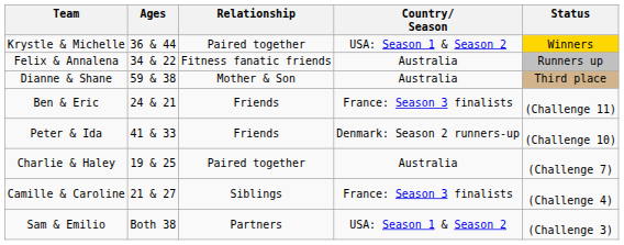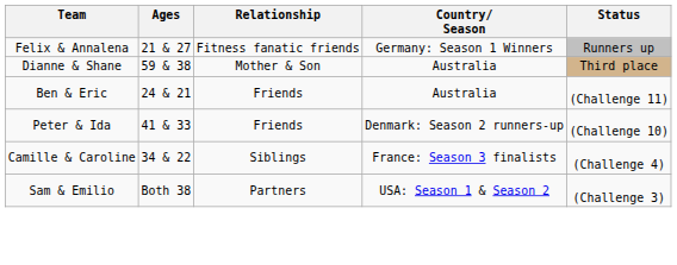 <table class="wikitable" style="text-align:center">
 <tr valign="top">
 <th>Team</th>
 <th>Ages</th>
 <th>Relationship</th>
 <th>Country/<br>Season</th>
 <th>Status</th>
 </tr>
 <tr>
-<td>Krystle & Michelle</td>
-<td>36 & 44</td>
-<td>Paired together</td>
-<td>USA: <a href='#'>Season 1</a> & <a href='#'>Season 2</a></td>
-<td style="background:gold">Winners</td>
-</tr>
-<tr>
 <td>Felix & Annalena</td>
-<td>34 & 22</td>
+<td>21 & 27</td>
 <td>Fitness fanatic friends</td>
-<td>Australia</td>
+<td>Germany: Season 1 Winners</td>
 <td style="background:silver">Runners up</td>
 </tr>
 <tr>
 <td>Dianne & Shane</td>
 <td>59 & 38</td>
 <td>Mother & Son</td>
 <td>Australia</td>
 <td style="background:tan">Third place</td>
 </tr>
 <tr>
 <td>Ben & Eric</td>
 <td>24 & 21</td>
 <td>Friends</td>
-<td>France: <a href='#'>Season 3</a> finalists</td>
+<td>Australia</td>
 <td><br>(Challenge 11)</td>
 </tr>
 <tr>
 <td>Peter & Ida</td>
 <td>41 & 33</td>
 <td>Friends</td>
 <td>Denmark: Season 2 runners-up</td>
 <td><br>(Challenge 10)</td>
 </tr>
 <tr>
-<td>Charlie & Haley</td>
-<td>19 & 25</td>
-<td>Paired together</td>
-<td>Australia</td>
-<td><br>(Challenge 7)</td>
-</tr>
-<tr>
 <td>Camille & Caroline</td>
-<td>21 & 27</td>
+<td>34 & 22</td>
 <td>Siblings</td>
 <td>France: <a href='#'>Season 3</a> finalists</td>
 <td><br>(Challenge 4)</td>
 </tr>
 <tr>
 <td>Sam & Emilio</td>
 <td>Both 38</td>
 <td>Partners</td>
 <td>USA: <a href='#'>Season 1</a> & <a href='#'>Season 2</a></td>
 <td><br>(Challenge 3)</td>
 </tr>
 </table>
